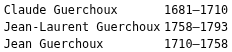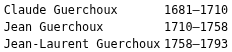 <table>
 <tr>
 <td>Claude Guerchoux</td>
 <td>1681–1710</td>
 </tr>
 <tr>
+<td>Jean Guerchoux</td>
+<td>1710–1758</td>
+</tr>
+<tr>
 <td>Jean-Laurent Guerchoux</td>
 <td>1758–1793</td>
 </tr>
-<tr>
-<td>Jean Guerchoux</td>
-<td>1710–1758</td>
-</tr>
 </table>
